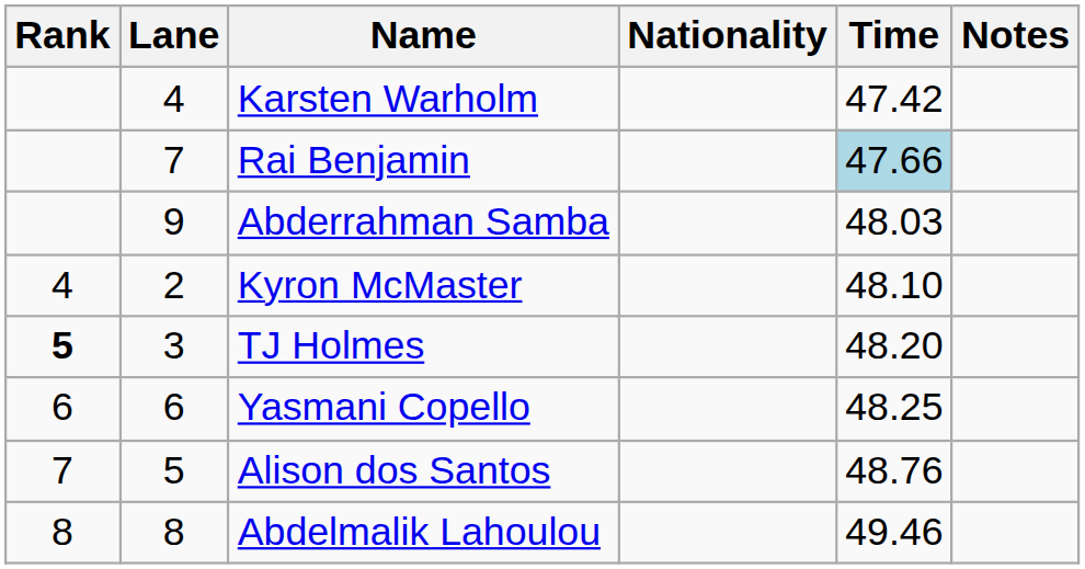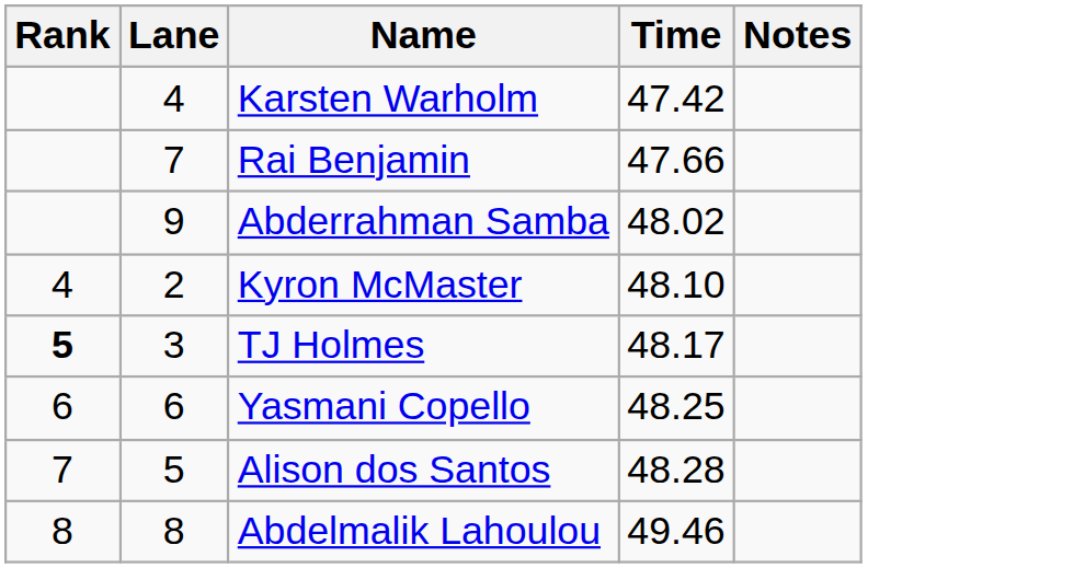 <table class="wikitable sortable" style="text-align:center">
 <tr>
 <th>Rank</th>
 <th>Lane</th>
 <th>Name</th>
-<th>Nationality</th>
 <th>Time</th>
 <th>Notes</th>
 </tr>
 <tr>
 <td></td>
 <td>4</td>
 <td align=left><a href='#'>Karsten Warholm</a></td>
-<td align=left></td>
 <td>47.42</td>
 <td></td>
 </tr>
 <tr>
 <td></td>
 <td>7</td>
 <td align=left><a href='#'>Rai Benjamin</a></td>
-<td align=left></td>
-<td style="background: lightblue;">47.66</td>
+<td>47.66</td>
 <td></td>
 </tr>
 <tr>
 <td></td>
 <td>9</td>
 <td align=left><a href='#'>Abderrahman Samba</a></td>
-<td align=left></td>
-<td>48.03</td>
+<td>48.02</td>
 <td></td>
 </tr>
 <tr>
 <td>4</td>
 <td>2</td>
 <td align=left><a href='#'>Kyron McMaster</a></td>
-<td align=left></td>
 <td>48.10</td>
 <td></td>
 </tr>
 <tr>
 <td><strong>5</strong></td>
 <td>3</td>
 <td align=left><a href='#'>TJ Holmes</a></td>
-<td align=left></td>
-<td>48.20</td>
+<td>48.17</td>
 <td></td>
 </tr>
 <tr>
 <td>6</td>
 <td>6</td>
 <td align=left><a href='#'>Yasmani Copello</a></td>
-<td align=left></td>
 <td>48.25</td>
 <td></td>
 </tr>
 <tr>
 <td>7</td>
 <td>5</td>
 <td align=left><a href='#'>Alison dos Santos</a></td>
-<td align=left></td>
-<td>48.76</td>
+<td>48.28</td>
 <td></td>
 </tr>
 <tr>
 <td>8</td>
 <td>8</td>
 <td align=left><a href='#'>Abdelmalik Lahoulou</a></td>
-<td align=left></td>
 <td>49.46</td>
 <td></td>
 </tr>
 </table>
